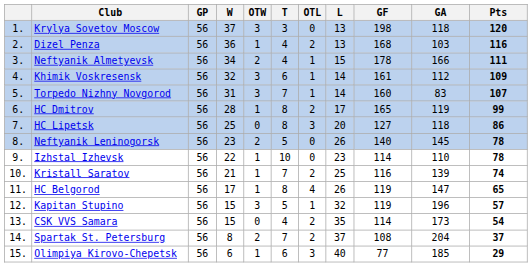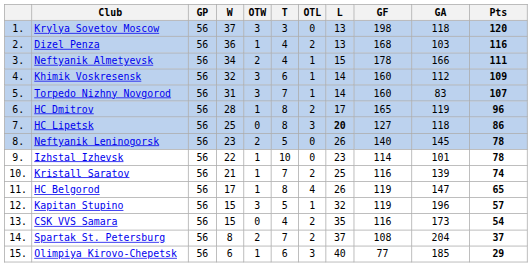 <table class="wikitable">
 <tr>
 <th width="30"></th>
 <th width="200">Club</th>
 <th width="30">GP</th>
 <th width="30">W</th>
 <th width="30">OTW</th>
 <th width="30">T</th>
 <th width="30">OTL</th>
 <th width="30">L</th>
 <th width="70">GF</th>
 <th width="70">GA</th>
 <th width="70">Pts</th>
 </tr>
 <tr bgcolor="#BCD2EE" align="center">
 <td>1.</td>
 <td align="left"><a href='#'>Krylya Sovetov Moscow</a></td>
 <td>56</td>
 <td>37</td>
 <td>3</td>
 <td>3</td>
 <td>0</td>
 <td>13</td>
 <td>198</td>
 <td>118</td>
 <td><strong>120</strong></td>
 </tr>
 <tr bgcolor="#BCD2EE" align="center">
 <td>2.</td>
 <td align="left"><a href='#'>Dizel Penza</a></td>
 <td>56</td>
 <td>36</td>
 <td>1</td>
 <td>4</td>
 <td>2</td>
 <td>13</td>
 <td>168</td>
 <td>103</td>
 <td><strong>116</strong></td>
 </tr>
 <tr bgcolor="#BCD2EE" align="center">
 <td>3.</td>
 <td align="left"><a href='#'>Neftyanik Almetyevsk</a></td>
 <td>56</td>
 <td>34</td>
 <td>2</td>
 <td>4</td>
 <td>1</td>
 <td>15</td>
 <td>178</td>
 <td>166</td>
 <td><strong>111</strong></td>
 </tr>
 <tr bgcolor="#BCD2EE" align="center">
 <td>4.</td>
 <td align="left"><a href='#'>Khimik Voskresensk</a></td>
 <td>56</td>
 <td>32</td>
 <td>3</td>
 <td>6</td>
 <td>1</td>
 <td>14</td>
-<td>161</td>
+<td>160</td>
 <td>112</td>
 <td><strong>109</strong></td>
 </tr>
 <tr bgcolor="#BCD2EE" align="center">
 <td>5.</td>
 <td align="left"><a href='#'>Torpedo Nizhny Novgorod</a></td>
 <td>56</td>
 <td>31</td>
 <td>3</td>
 <td>7</td>
 <td>1</td>
 <td>14</td>
 <td>160</td>
 <td>83</td>
 <td><strong>107</strong></td>
 </tr>
 <tr bgcolor="#BCD2EE" align="center">
 <td>6.</td>
 <td align="left"><a href='#'>HC Dmitrov</a></td>
 <td>56</td>
 <td>28</td>
 <td>1</td>
 <td>8</td>
 <td>2</td>
 <td>17</td>
 <td>165</td>
 <td>119</td>
-<td><strong>99</strong></td>
+<td><strong>96</strong></td>
 </tr>
 <tr bgcolor="#BCD2EE" align="center">
 <td>7.</td>
 <td align="left"><a href='#'>HC Lipetsk</a></td>
 <td>56</td>
 <td>25</td>
 <td>0</td>
 <td>8</td>
 <td>3</td>
-<td>20</td>
+<td><strong>20</strong></td>
 <td>127</td>
 <td>118</td>
 <td><strong>86</strong></td>
 </tr>
 <tr bgcolor="#BCD2EE" align="center">
 <td>8.</td>
 <td align="left"><a href='#'>Neftyanik Leninogorsk</a></td>
 <td>56</td>
 <td>23</td>
 <td>2</td>
 <td>5</td>
 <td>0</td>
 <td>26</td>
 <td>140</td>
 <td>145</td>
 <td><strong>78</strong></td>
 </tr>
 <tr bgcolor="#FFFFFF" align="center">
 <td>9.</td>
 <td align="left"><a href='#'>Izhstal Izhevsk</a></td>
 <td>56</td>
 <td>22</td>
 <td>1</td>
 <td>10</td>
 <td>0</td>
 <td>23</td>
 <td>114</td>
-<td>110</td>
+<td>101</td>
 <td><strong>78</strong></td>
 </tr>
 <tr bgcolor="#FFFFFF" align="center">
 <td>10.</td>
 <td align="left"><a href='#'>Kristall Saratov</a></td>
 <td>56</td>
 <td>21</td>
 <td>1</td>
 <td>7</td>
 <td>2</td>
 <td>25</td>
 <td>116</td>
 <td>139</td>
 <td><strong>74</strong></td>
 </tr>
 <tr bgcolor="#FFFFFF" align="center">
 <td>11.</td>
 <td align="left"><a href='#'>HC Belgorod</a></td>
 <td>56</td>
 <td>17</td>
 <td>1</td>
 <td>8</td>
 <td>4</td>
 <td>26</td>
 <td>119</td>
 <td>147</td>
 <td><strong>65</strong></td>
 </tr>
 <tr bgcolor="#FFFFFF" align="center">
 <td>12.</td>
 <td align="left"><a href='#'>Kapitan Stupino</a></td>
 <td>56</td>
 <td>15</td>
 <td>3</td>
 <td>5</td>
 <td>1</td>
 <td>32</td>
 <td>119</td>
 <td>196</td>
 <td><strong>57</strong></td>
 </tr>
 <tr bgcolor="#FFFFFF" align="center">
 <td>13.</td>
 <td align="left"><a href='#'>CSK VVS Samara</a></td>
 <td>56</td>
 <td>15</td>
 <td>0</td>
 <td>4</td>
 <td>2</td>
 <td>35</td>
-<td>114</td>
+<td>116</td>
 <td>173</td>
 <td><strong>54</strong></td>
 </tr>
 <tr bgcolor="#FFFFFF" align="center">
 <td>14.</td>
 <td align="left"><a href='#'>Spartak St. Petersburg</a></td>
 <td>56</td>
 <td>8</td>
 <td>2</td>
 <td>7</td>
 <td>2</td>
 <td>37</td>
 <td>108</td>
 <td>204</td>
 <td><strong>37</strong></td>
 </tr>
 <tr bgcolor="#FFFFFF" align="center">
 <td>15.</td>
 <td align="left"><a href='#'>Olimpiya Kirovo-Chepetsk</a></td>
 <td>56</td>
 <td>6</td>
 <td>1</td>
 <td>6</td>
 <td>3</td>
 <td>40</td>
 <td>77</td>
 <td>185</td>
 <td><strong>29</strong></td>
 </tr>
 </table>
